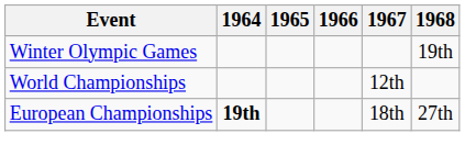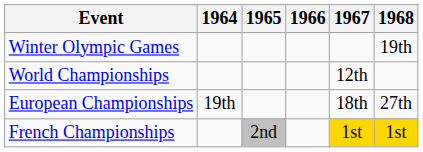 <table class="wikitable">
 <tr>
 <th>Event</th>
 <th>1964</th>
 <th>1965</th>
 <th>1966</th>
 <th>1967</th>
 <th>1968</th>
 </tr>
 <tr>
 <td><a href='#'>Winter Olympic Games</a></td>
 <td></td>
 <td></td>
 <td></td>
 <td></td>
 <td align="center">19th</td>
 </tr>
 <tr>
 <td><a href='#'>World Championships</a></td>
 <td></td>
 <td></td>
 <td></td>
 <td align="center">12th</td>
 <td></td>
 </tr>
 <tr>
 <td><a href='#'>European Championships</a></td>
-<td align="center"><strong>19th</strong></td>
+<td align="center">19th</td>
 <td></td>
 <td></td>
 <td align="center">18th</td>
 <td align="center">27th</td>
 </tr>
+<tr>
+<td><a href='#'>French Championships</a></td>
+<td></td>
+<td align="center" bgcolor="silver">2nd</td>
+<td></td>
+<td align="center" bgcolor="gold">1st</td>
+<td align="center" bgcolor="gold">1st</td>
+</tr>
 </table>
